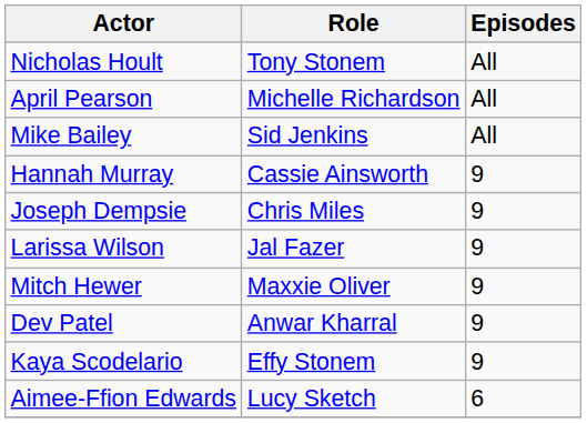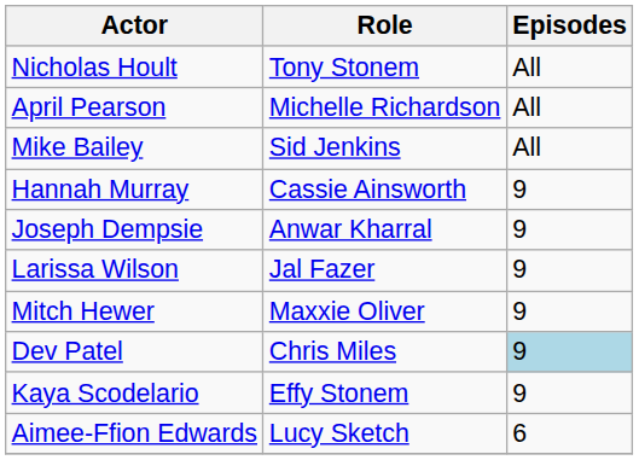 <table class="wikitable">
 <tr>
 <th>Actor</th>
 <th>Role</th>
 <th>Episodes</th>
 </tr>
 <tr>
 <td><a href='#'>Nicholas Hoult</a></td>
 <td><a href='#'>Tony Stonem</a></td>
 <td>All</td>
 </tr>
 <tr>
 <td><a href='#'>April Pearson</a></td>
 <td><a href='#'>Michelle Richardson</a></td>
 <td>All</td>
 </tr>
 <tr>
 <td><a href='#'>Mike Bailey</a></td>
 <td><a href='#'>Sid Jenkins</a></td>
 <td>All</td>
 </tr>
 <tr>
 <td><a href='#'>Hannah Murray</a></td>
 <td><a href='#'>Cassie Ainsworth</a></td>
 <td>9</td>
 </tr>
 <tr>
 <td><a href='#'>Joseph Dempsie</a></td>
-<td><a href='#'>Chris Miles</a></td>
+<td><a href='#'>Anwar Kharral</a></td>
 <td>9</td>
 </tr>
 <tr>
 <td><a href='#'>Larissa Wilson</a></td>
 <td><a href='#'>Jal Fazer</a></td>
 <td>9</td>
 </tr>
 <tr>
 <td><a href='#'>Mitch Hewer</a></td>
 <td><a href='#'>Maxxie Oliver</a></td>
 <td>9</td>
 </tr>
 <tr>
 <td><a href='#'>Dev Patel</a></td>
-<td><a href='#'>Anwar Kharral</a></td>
-<td>9</td>
+<td><a href='#'>Chris Miles</a></td>
+<td style="background: lightblue;">9</td>
 </tr>
 <tr>
 <td><a href='#'>Kaya Scodelario</a></td>
 <td><a href='#'>Effy Stonem</a></td>
 <td>9</td>
 </tr>
 <tr>
 <td><a href='#'>Aimee-Ffion Edwards</a></td>
 <td><a href='#'>Lucy Sketch</a></td>
 <td>6</td>
 </tr>
 <tr>
 </tr>
 </table>
